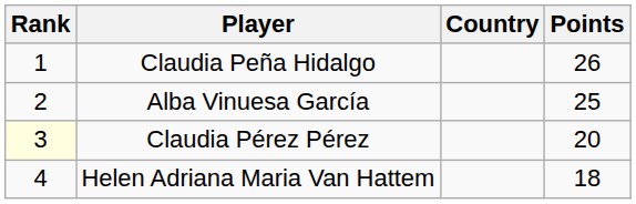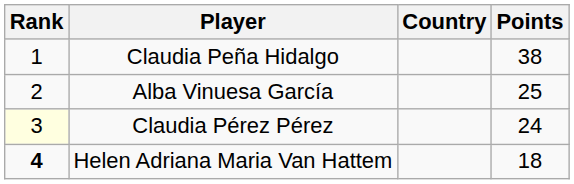 <table class="wikitable" style="text-align:center">
 <tr>
 <th>Rank</th>
 <th>Player</th>
 <th>Country</th>
 <th>Points</th>
 </tr>
 <tr>
 <td>1</td>
 <td>Claudia Peña Hidalgo</td>
 <td></td>
-<td>26</td>
+<td>38</td>
 </tr>
 <tr>
 <td>2</td>
 <td>Alba Vinuesa García</td>
 <td></td>
 <td>25</td>
 </tr>
 <tr>
 <td style="background: lightyellow;">3</td>
 <td>Claudia Pérez Pérez</td>
 <td></td>
-<td>20</td>
+<td>24</td>
 </tr>
 <tr>
-<td>4</td>
+<td><strong>4</strong></td>
 <td>Helen Adriana Maria Van Hattem</td>
 <td></td>
 <td>18</td>
 </tr>
 </table>
